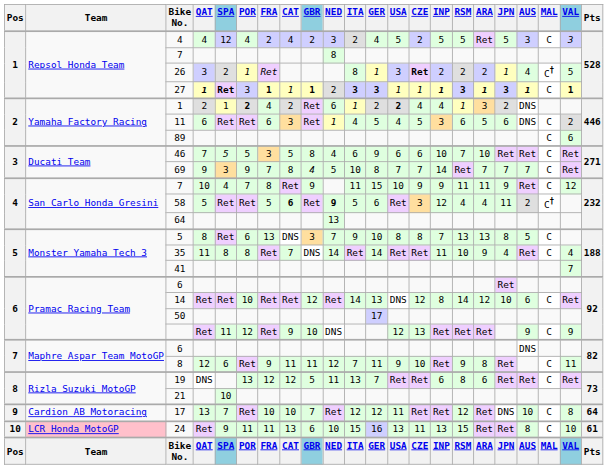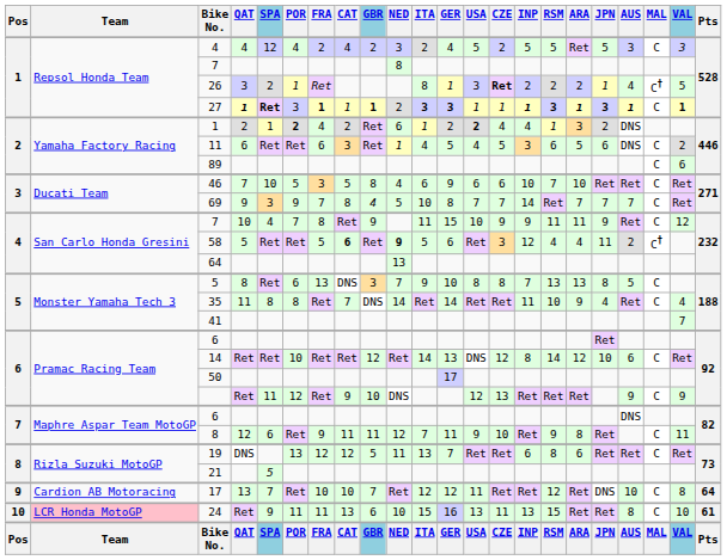 <table class="wikitable" style="font-size: 85%; text-align:center">
 <tr valign="top">
 <th valign="middle" scope="col">Pos</th>
 <th valign="middle" scope="col">Team</th>
 <th valign="middle" scope="col">Bike<br>No.</th>
 <th><a href='#'>QAT</a><br></th>
 <th style="background:#8fcfdf;"><a href='#'>SPA</a><br></th>
 <th><a href='#'>POR</a><br></th>
 <th><a href='#'>FRA</a><br></th>
 <th><a href='#'>CAT</a><br></th>
 <th style="background:#8fcfdf;"><a href='#'>GBR</a><br></th>
 <th><a href='#'>NED</a><br></th>
 <th><a href='#'>ITA</a><br></th>
 <th><a href='#'>GER</a><br></th>
 <th><a href='#'>USA</a><br></th>
 <th><a href='#'>CZE</a><br></th>
 <th><a href='#'>INP</a><br></th>
 <th><a href='#'>RSM</a><br></th>
 <th><a href='#'>ARA</a><br></th>
 <th><a href='#'>JPN</a><br></th>
 <th><a href='#'>AUS</a><br></th>
 <th><a href='#'>MAL</a><br></th>
 <th style="background:#8fcfdf;"><a href='#'>VAL</a><br></th>
 <th valign="middle">Pts</th>
 </tr>
 <tr style="border-top:2px solid #aaaaaa">
 <th rowspan="4">1</th>
 <td align="left" rowspan="4"> <a href='#'>Repsol Honda Team</a></td>
 <td>4</td>
 <td style="background:#dfffdf;">4</td>
 <td style="background:#cfcfff;">12</td>
 <td style="background:#dfffdf;">4</td>
 <td style="background:#cfcfff;">2</td>
 <td style="background:#cfcfff;">4</td>
 <td style="background:#cfcfff;">2</td>
 <td style="background:#cfcfff;">3</td>
 <td style="background:#dfdfdf;">2</td>
 <td style="background:#dfffdf;">4</td>
 <td style="background:#dfffdf;">5</td>
 <td style="background:#cfcfff;">2</td>
 <td style="background:#dfffdf;">5</td>
 <td style="background:#dfffdf;">5</td>
 <td style="background:#efcfff;">Ret</td>
 <td style="background:#dfffdf;">5</td>
 <td style="background:#cfcfff;">3</td>
 <td style="background:#ffffff;">C</td>
 <td style="background:#cfcfff;"><em>3</em></td>
 <th rowspan="4">528</th>
 </tr>
 <tr>
 <td>7</td>
 <td></td>
 <td></td>
 <td></td>
 <td></td>
 <td></td>
 <td></td>
 <td style="background:#dfffdf;">8</td>
 <td></td>
 <td></td>
 <td></td>
 <td></td>
 <td></td>
 <td></td>
 <td></td>
 <td></td>
 <td></td>
 <td></td>
 <td></td>
 </tr>
 <tr>
 <td>26</td>
 <td style="background:#cfcfff;">3</td>
 <td style="background:#dfdfdf;">2</td>
 <td style="background:#ffffbf;"><em>1</em></td>
 <td style="background:#efcfff;"><em>Ret</em></td>
 <td></td>
 <td></td>
 <td></td>
 <td style="background:#dfffdf;">8</td>
 <td style="background:#ffffbf;"><em>1</em></td>
 <td style="background:#cfcfff;">3</td>
 <td style="background:#efcfff;"><strong>Ret</strong></td>
 <td style="background:#cfcfff;">2</td>
 <td style="background:#dfdfdf;">2</td>
 <td style="background:#cfcfff;">2</td>
 <td style="background:#ffffbf;"><em>1</em></td>
 <td style="background:#dfffdf;">4</td>
 <td style="background:#ffffff;">C<strong><sup>†</sup></strong></td>
 <td style="background:#dfffdf;">5</td>
 </tr>
 <tr>
 <td>27</td>
 <td style="background:#ffffbf;"><strong><em>1</em></strong></td>
 <td style="background:#efcfff;"><strong>Ret</strong></td>
 <td style="background:#cfcfff;">3</td>
 <td style="background:#ffffbf;"><strong>1</strong></td>
 <td style="background:#ffffbf;"><em>1</em></td>
 <td style="background:#ffffbf;"><strong>1</strong></td>
 <td style="background:#dfdfdf;">2</td>
 <td style="background:#cfcfff;"><strong>3</strong></td>
 <td style="background:#cfcfff;"><strong>3</strong></td>
 <td style="background:#ffffbf;"><em>1</em></td>
 <td style="background:#ffffbf;"><em>1</em></td>
 <td style="background:#ffffbf;"><strong><em>1</em></strong></td>
 <td style="background:#cfcfff;"><strong>3</strong></td>
 <td style="background:#ffffbf;"><strong><em>1</em></strong></td>
 <td style="background:#cfcfff;"><strong>3</strong></td>
 <td style="background:#ffffbf;"><strong><em>1</em></strong></td>
 <td style="background:#ffffff;">C</td>
 <td style="background:#ffffbf;"><strong>1</strong></td>
 </tr>
 <tr style="border-top:2px solid #aaaaaa">
 <th rowspan="3">2</th>
 <td align="left" rowspan="3"> <a href='#'>Yamaha Factory Racing</a></td>
 <td>1</td>
 <td style="background:#dfdfdf;">2</td>
 <td style="background:#ffffbf;">1</td>
 <td style="background:#dfdfdf;"><strong>2</strong></td>
 <td style="background:#dfffdf;">4</td>
 <td style="background:#dfdfdf;">2</td>
 <td style="background:#efcfff;">Ret</td>
 <td style="background:#dfffdf;">6</td>
 <td style="background:#ffffbf;"><em>1</em></td>
 <td style="background:#dfdfdf;">2</td>
 <td style="background:#dfdfdf;"><strong>2</strong></td>
 <td style="background:#dfffdf;">4</td>
 <td style="background:#dfffdf;">4</td>
 <td style="background:#ffffbf;"><em>1</em></td>
 <td style="background:#ffdf9f;">3</td>
 <td style="background:#dfdfdf;">2</td>
 <td style="background:#ffffff;">DNS</td>
 <td></td>
 <td></td>
 <th rowspan="3">446</th>
 </tr>
 <tr>
 <td>11</td>
 <td style="background:#dfffdf;">6</td>
 <td style="background:#efcfff;">Ret</td>
 <td style="background:#efcfff;">Ret</td>
 <td style="background:#dfffdf;">6</td>
 <td style="background:#ffdf9f;">3</td>
 <td style="background:#efcfff;">Ret</td>
 <td style="background:#ffffbf;"><em>1</em></td>
 <td style="background:#dfffdf;">4</td>
 <td style="background:#dfffdf;">5</td>
 <td style="background:#dfffdf;">4</td>
 <td style="background:#dfffdf;">5</td>
 <td style="background:#ffdf9f;">3</td>
 <td style="background:#dfffdf;">6</td>
 <td style="background:#dfffdf;">5</td>
 <td style="background:#dfffdf;">6</td>
 <td style="background:#ffffff;">DNS</td>
 <td style="background:#ffffff;">C</td>
 <td style="background:#dfdfdf;">2</td>
 </tr>
 <tr>
 <td>89</td>
 <td></td>
 <td></td>
 <td></td>
 <td></td>
 <td></td>
 <td></td>
 <td></td>
 <td></td>
 <td></td>
 <td></td>
 <td></td>
 <td></td>
 <td></td>
 <td></td>
 <td></td>
 <td></td>
 <td style="background:#ffffff;">C</td>
 <td style="background:#dfffdf;">6</td>
 </tr>
 <tr style="border-top:2px solid #aaaaaa">
 <th rowspan="2">3</th>
 <td align="left" rowspan="2"> <a href='#'>Ducati Team</a></td>
 <td>46</td>
 <td style="background:#dfffdf;">7</td>
-<td style="background:#dfffdf;"><em>5</em></td>
+<td style="background:#dfffdf;">10</td>
 <td style="background:#dfffdf;">5</td>
 <td style="background:#ffdf9f;">3</td>
 <td style="background:#dfffdf;">5</td>
 <td style="background:#dfffdf;">8</td>
 <td style="background:#dfffdf;">4</td>
 <td style="background:#dfffdf;">6</td>
 <td style="background:#dfffdf;">9</td>
 <td style="background:#dfffdf;">6</td>
 <td style="background:#dfffdf;">6</td>
 <td style="background:#dfffdf;">10</td>
 <td style="background:#dfffdf;">7</td>
 <td style="background:#dfffdf;">10</td>
 <td style="background:#efcfff;">Ret</td>
 <td style="background:#efcfff;">Ret</td>
 <td style="background:#ffffff;">C</td>
 <td style="background:#efcfff;">Ret</td>
 <th rowspan="2">271</th>
 </tr>
 <tr>
 <td>69</td>
 <td style="background:#dfffdf;">9</td>
 <td style="background:#ffdf9f;">3</td>
 <td style="background:#dfffdf;">9</td>
 <td style="background:#dfffdf;">7</td>
 <td style="background:#dfffdf;">8</td>
 <td style="background:#dfffdf;"><em>4</em></td>
 <td style="background:#dfffdf;">5</td>
 <td style="background:#dfffdf;">10</td>
 <td style="background:#dfffdf;">8</td>
 <td style="background:#dfffdf;">7</td>
 <td style="background:#dfffdf;">7</td>
 <td style="background:#dfffdf;">14</td>
 <td style="background:#efcfff;">Ret</td>
 <td style="background:#dfffdf;">7</td>
 <td style="background:#dfffdf;">7</td>
 <td style="background:#dfffdf;">7</td>
 <td style="background:#ffffff;">C</td>
 <td style="background:#efcfff;">Ret</td>
 </tr>
 <tr style="border-top:2px solid #aaaaaa">
 <th rowspan="3">4</th>
 <td align="left" rowspan="3"> <a href='#'>San Carlo Honda Gresini</a></td>
 <td>7</td>
 <td style="background:#dfffdf;">10</td>
 <td style="background:#dfffdf;">4</td>
 <td style="background:#dfffdf;">7</td>
 <td style="background:#dfffdf;">8</td>
 <td style="background:#efcfff;">Ret</td>
 <td style="background:#dfffdf;">9</td>
 <td></td>
 <td style="background:#dfffdf;">11</td>
 <td style="background:#dfffdf;">15</td>
 <td style="background:#dfffdf;">10</td>
 <td style="background:#dfffdf;">9</td>
 <td style="background:#dfffdf;">9</td>
 <td style="background:#dfffdf;">11</td>
 <td style="background:#dfffdf;">11</td>
 <td style="background:#dfffdf;">9</td>
 <td style="background:#efcfff;">Ret</td>
 <td style="background:#ffffff;">C</td>
 <td style="background:#dfffdf;">12</td>
 <th rowspan="3">232</th>
 </tr>
 <tr>
 <td>58</td>
 <td style="background:#dfffdf;">5</td>
 <td style="background:#efcfff;">Ret</td>
 <td style="background:#efcfff;">Ret</td>
 <td style="background:#dfffdf;">5</td>
 <td style="background:#dfffdf;"><strong>6</strong></td>
 <td style="background:#efcfff;">Ret</td>
 <td style="background:#dfffdf;"><strong>9</strong></td>
 <td style="background:#dfffdf;">5</td>
 <td style="background:#dfffdf;">6</td>
 <td style="background:#efcfff;">Ret</td>
 <td style="background:#ffdf9f;">3</td>
 <td style="background:#dfffdf;">12</td>
 <td style="background:#dfffdf;">4</td>
 <td style="background:#dfffdf;">4</td>
 <td style="background:#dfffdf;">11</td>
 <td style="background:#dfdfdf;">2</td>
 <td style="background:#ffffff;">C<strong><sup>†</sup></strong></td>
 <td></td>
 </tr>
 <tr>
 <td>64</td>
 <td></td>
 <td></td>
 <td></td>
 <td></td>
 <td></td>
 <td></td>
 <td style="background:#dfffdf;">13</td>
 <td></td>
 <td></td>
 <td></td>
 <td></td>
 <td></td>
 <td></td>
 <td></td>
 <td></td>
 <td></td>
 <td></td>
 <td></td>
 </tr>
 <tr style="border-top:2px solid #aaaaaa">
 <th rowspan="3">5</th>
 <td align="left" rowspan="3"> <a href='#'>Monster Yamaha Tech 3</a></td>
 <td>5</td>
 <td style="background:#dfffdf;">8</td>
 <td style="background:#efcfff;">Ret</td>
 <td style="background:#dfffdf;">6</td>
 <td style="background:#dfffdf;">13</td>
 <td style="background:#ffffff;">DNS</td>
 <td style="background:#ffdf9f;">3</td>
 <td style="background:#dfffdf;">7</td>
 <td style="background:#dfffdf;">9</td>
 <td style="background:#dfffdf;">10</td>
 <td style="background:#dfffdf;">8</td>
 <td style="background:#dfffdf;">8</td>
 <td style="background:#dfffdf;">7</td>
 <td style="background:#dfffdf;">13</td>
 <td style="background:#dfffdf;">13</td>
 <td style="background:#dfffdf;">8</td>
 <td style="background:#dfffdf;">5</td>
 <td style="background:#ffffff;">C</td>
 <td></td>
 <th rowspan="3">188</th>
 </tr>
 <tr>
 <td>35</td>
 <td style="background:#dfffdf;">11</td>
 <td style="background:#dfffdf;">8</td>
 <td style="background:#dfffdf;">8</td>
 <td style="background:#efcfff;">Ret</td>
 <td style="background:#dfffdf;">7</td>
 <td style="background:#ffffff;">DNS</td>
 <td style="background:#dfffdf;">14</td>
 <td style="background:#efcfff;">Ret</td>
 <td style="background:#dfffdf;">14</td>
 <td style="background:#efcfff;">Ret</td>
 <td style="background:#efcfff;">Ret</td>
 <td style="background:#dfffdf;">11</td>
 <td style="background:#dfffdf;">10</td>
 <td style="background:#dfffdf;">9</td>
 <td style="background:#dfffdf;">4</td>
 <td style="background:#efcfff;">Ret</td>
 <td style="background:#ffffff;">C</td>
 <td style="background:#dfffdf;">4</td>
 </tr>
 <tr>
 <td>41</td>
 <td></td>
 <td></td>
 <td></td>
 <td></td>
 <td></td>
 <td></td>
 <td></td>
 <td></td>
 <td></td>
 <td></td>
 <td></td>
 <td></td>
 <td></td>
 <td></td>
 <td></td>
 <td></td>
 <td></td>
 <td style="background:#dfffdf;">7</td>
 </tr>
 <tr style="border-top:2px solid #aaaaaa">
 <th rowspan="4">6</th>
 <td align="left" rowspan="4"> <a href='#'>Pramac Racing Team</a></td>
 <td>6</td>
 <td></td>
 <td></td>
 <td></td>
 <td></td>
 <td></td>
 <td></td>
 <td></td>
 <td></td>
 <td></td>
 <td></td>
 <td></td>
 <td></td>
 <td></td>
 <td></td>
 <td style="background:#efcfff;">Ret</td>
 <td></td>
 <td></td>
 <td></td>
 <th rowspan="4">92</th>
 </tr>
 <tr>
 <td>14</td>
 <td style="background:#efcfff;">Ret</td>
 <td style="background:#efcfff;">Ret</td>
 <td style="background:#dfffdf;">10</td>
 <td style="background:#efcfff;">Ret</td>
 <td style="background:#efcfff;">Ret</td>
 <td style="background:#dfffdf;">12</td>
 <td style="background:#efcfff;">Ret</td>
 <td style="background:#dfffdf;">14</td>
 <td style="background:#dfffdf;">13</td>
 <td style="background:#ffffff;">DNS</td>
 <td style="background:#dfffdf;">12</td>
 <td style="background:#dfffdf;">8</td>
 <td style="background:#dfffdf;">14</td>
 <td style="background:#dfffdf;">12</td>
 <td style="background:#dfffdf;">10</td>
 <td style="background:#dfffdf;">6</td>
 <td style="background:#ffffff;">C</td>
 <td style="background:#efcfff;">Ret</td>
 </tr>
 <tr>
 <td>50</td>
 <td></td>
 <td></td>
 <td></td>
 <td></td>
 <td></td>
 <td></td>
 <td></td>
 <td></td>
 <td style="background:#cfcfff;">17</td>
 <td></td>
 <td></td>
 <td></td>
 <td></td>
 <td></td>
 <td></td>
 <td></td>
 <td></td>
 <td></td>
 </tr>
 <tr>
 <td></td>
 <td style="background:#efcfff;">Ret</td>
 <td style="background:#dfffdf;">11</td>
 <td style="background:#dfffdf;">12</td>
 <td style="background:#efcfff;">Ret</td>
 <td style="background:#dfffdf;">9</td>
 <td style="background:#dfffdf;">10</td>
 <td style="background:#ffffff;">DNS</td>
 <td></td>
 <td></td>
 <td style="background:#dfffdf;">12</td>
 <td style="background:#dfffdf;">13</td>
 <td style="background:#efcfff;">Ret</td>
 <td style="background:#efcfff;">Ret</td>
 <td style="background:#efcfff;">Ret</td>
 <td></td>
 <td style="background:#dfffdf;">9</td>
 <td style="background:#ffffff;">C</td>
 <td style="background:#dfffdf;">9</td>
 </tr>
 <tr style="border-top:2px solid #aaaaaa">
 <th rowspan="2">7</th>
 <td align="left" rowspan="2"><span> <a href='#'>Maphre Aspar Team MotoGP</a></span></td>
 <td>6</td>
 <td></td>
 <td></td>
 <td></td>
 <td></td>
 <td></td>
 <td></td>
 <td></td>
 <td></td>
 <td></td>
 <td></td>
 <td></td>
 <td></td>
 <td></td>
 <td></td>
 <td></td>
 <td style="background:#ffffff;">DNS</td>
 <td></td>
 <td></td>
 <th rowspan="2">82</th>
 </tr>
 <tr>
 <td>8</td>
 <td style="background:#dfffdf;">12</td>
 <td style="background:#dfffdf;">6</td>
 <td style="background:#efcfff;">Ret</td>
 <td style="background:#dfffdf;">9</td>
 <td style="background:#dfffdf;">11</td>
 <td style="background:#dfffdf;">11</td>
 <td style="background:#dfffdf;">12</td>
 <td style="background:#dfffdf;">7</td>
 <td style="background:#dfffdf;">11</td>
 <td style="background:#dfffdf;">9</td>
 <td style="background:#dfffdf;">10</td>
 <td style="background:#efcfff;">Ret</td>
 <td style="background:#dfffdf;">9</td>
 <td style="background:#dfffdf;">8</td>
 <td style="background:#efcfff;">Ret</td>
 <td></td>
 <td style="background:#ffffff;">C</td>
 <td style="background:#dfffdf;">11</td>
 </tr>
 <tr style="border-top:2px solid #aaaaaa">
 <th rowspan="2">8</th>
 <td align="left" rowspan="2"> <a href='#'>Rizla Suzuki MotoGP</a></td>
 <td>19</td>
 <td style="background:#ffffff;">DNS</td>
 <td></td>
 <td style="background:#dfffdf;">13</td>
 <td style="background:#dfffdf;">12</td>
 <td style="background:#dfffdf;">12</td>
 <td style="background:#dfffdf;">5</td>
 <td style="background:#dfffdf;">11</td>
 <td style="background:#dfffdf;">13</td>
 <td style="background:#dfffdf;">7</td>
 <td style="background:#efcfff;">Ret</td>
 <td style="background:#efcfff;">Ret</td>
 <td style="background:#dfffdf;">6</td>
 <td style="background:#dfffdf;">8</td>
 <td style="background:#dfffdf;">6</td>
 <td style="background:#efcfff;">Ret</td>
 <td style="background:#efcfff;">Ret</td>
 <td style="background:#ffffff;">C</td>
 <td style="background:#efcfff;">Ret</td>
 <th rowspan="2">73</th>
 </tr>
 <tr>
 <td>21</td>
 <td></td>
-<td style="background:#dfffdf;">10</td>
+<td style="background:#dfffdf;"><em>5</em></td>
 <td></td>
 <td></td>
 <td></td>
 <td></td>
 <td></td>
 <td></td>
 <td></td>
 <td></td>
 <td></td>
 <td></td>
 <td></td>
 <td></td>
 <td></td>
 <td></td>
 <td></td>
 <td></td>
 </tr>
 <tr style="border-top:2px solid #aaaaaa">
 <th>9</th>
 <td align="left"> <a href='#'>Cardion AB Motoracing</a></td>
 <td>17</td>
 <td style="background:#dfffdf;">13</td>
 <td style="background:#dfffdf;">7</td>
 <td style="background:#efcfff;">Ret</td>
 <td style="background:#dfffdf;">10</td>
 <td style="background:#dfffdf;">10</td>
 <td style="background:#dfffdf;">7</td>
 <td style="background:#efcfff;">Ret</td>
 <td style="background:#dfffdf;">12</td>
 <td style="background:#dfffdf;">12</td>
 <td style="background:#dfffdf;">11</td>
 <td style="background:#efcfff;">Ret</td>
 <td style="background:#efcfff;">Ret</td>
 <td style="background:#dfffdf;">12</td>
 <td style="background:#efcfff;">Ret</td>
 <td style="background:#ffffff;">DNS</td>
 <td style="background:#dfffdf;">10</td>
 <td style="background:#ffffff;">C</td>
 <td style="background:#dfffdf;">8</td>
 <th>64</th>
 </tr>
 <tr style="border-top:2px solid #aaaaaa">
 <th>10</th>
 <td align="left" style="background: pink;"> <a href='#'>LCR Honda MotoGP</a></td>
 <td>24</td>
 <td style="background:#efcfff;">Ret</td>
 <td style="background:#dfffdf;">9</td>
 <td style="background:#dfffdf;">11</td>
 <td style="background:#dfffdf;">11</td>
 <td style="background:#dfffdf;">13</td>
 <td style="background:#dfffdf;">6</td>
 <td style="background:#dfffdf;">10</td>
 <td style="background:#dfffdf;">15</td>
 <td style="background:#cfcfff;">16</td>
 <td style="background:#dfffdf;">13</td>
 <td style="background:#dfffdf;">11</td>
 <td style="background:#dfffdf;">13</td>
 <td style="background:#dfffdf;">15</td>
 <td style="background:#efcfff;">Ret</td>
 <td style="background:#efcfff;">Ret</td>
 <td style="background:#dfffdf;">8</td>
 <td style="background:#ffffff;">C</td>
 <td style="background:#dfffdf;">10</td>
 <th>61</th>
 </tr>
 <tr valign="top" style="border-top:2px solid #aaaaaa">
 <th valign="middle" scope="col">Pos</th>
 <th valign="middle" scope="col">Team</th>
 <th valign="middle" scope="col">Bike<br>No.</th>
 <th><a href='#'>QAT</a><br></th>
 <th style="background:#8fcfdf;"><a href='#'>SPA</a><br></th>
 <th><a href='#'>POR</a><br></th>
 <th><a href='#'>FRA</a><br></th>
 <th><a href='#'>CAT</a><br></th>
 <th style="background:#8fcfdf;"><a href='#'>GBR</a><br></th>
 <th><a href='#'>NED</a><br></th>
 <th><a href='#'>ITA</a><br></th>
 <th><a href='#'>GER</a><br></th>
 <th><a href='#'>USA</a><br></th>
 <th><a href='#'>CZE</a><br></th>
 <th><a href='#'>INP</a><br></th>
 <th><a href='#'>RSM</a><br></th>
 <th><a href='#'>ARA</a><br></th>
 <th><a href='#'>JPN</a><br></th>
 <th><a href='#'>AUS</a><br></th>
 <th><a href='#'>MAL</a><br></th>
 <th style="background:#8fcfdf;"><a href='#'>VAL</a><br></th>
 <th valign="middle">Pts</th>
 </tr>
 </table>
